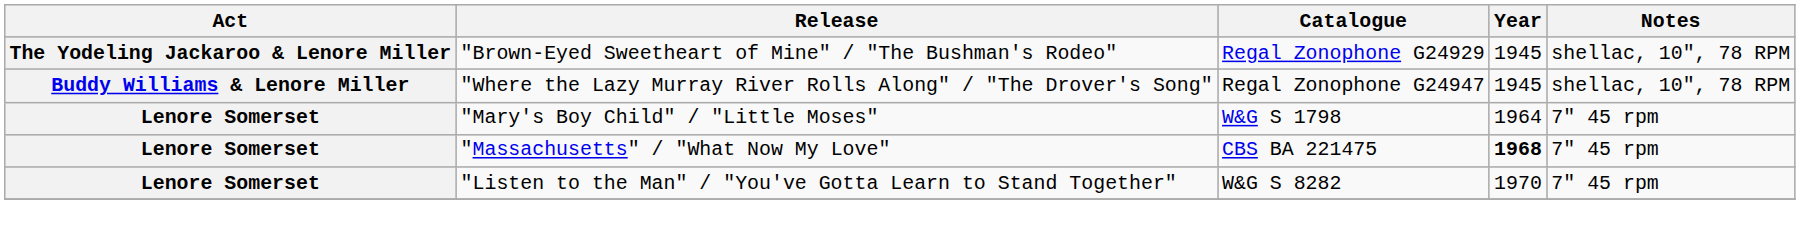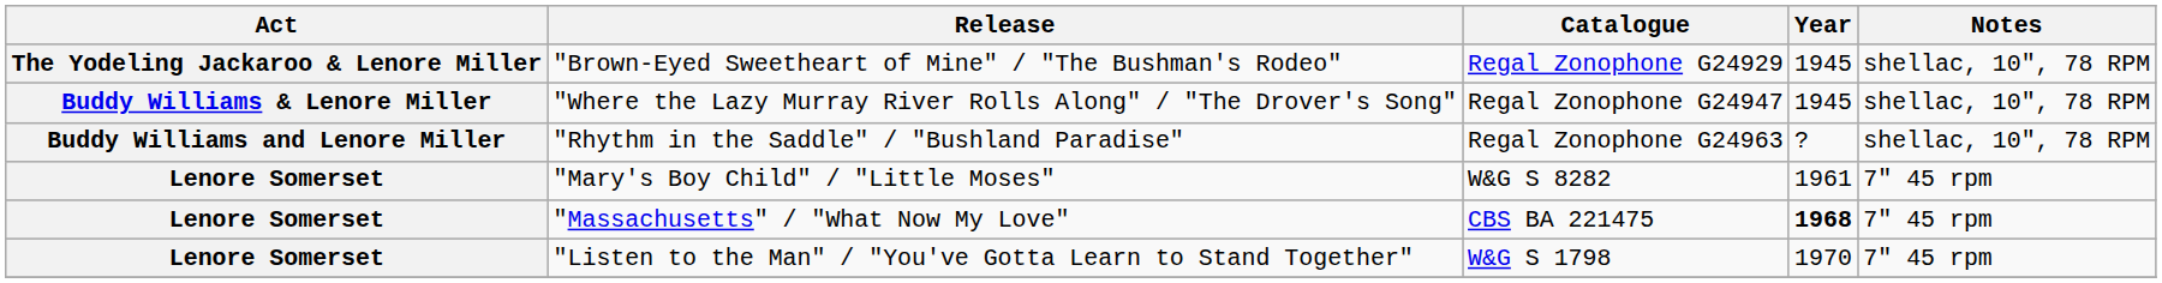 <table class="wikitable plainrowheaders sortable">
 <tr>
 <th scope="col" class="unsortable">Act</th>
 <th scope="col">Release</th>
 <th scope="col">Catalogue</th>
 <th scope="col">Year</th>
 <th scope="col" class="unsortable">Notes</th>
 </tr>
 <tr>
 <th scope="row">The Yodeling Jackaroo & Lenore Miller</th>
 <td>"Brown-Eyed Sweetheart of Mine" / "The Bushman's Rodeo"</td>
 <td><a href='#'>Regal Zonophone</a> G24929</td>
 <td>1945</td>
 <td>shellac, 10", 78 RPM</td>
 </tr>
 <tr>
 <th scope="row"><a href='#'>Buddy Williams</a> & Lenore Miller</th>
 <td>"Where the Lazy Murray River Rolls Along" / "The Drover's Song"</td>
 <td>Regal Zonophone  G24947</td>
 <td>1945</td>
 <td>shellac, 10", 78 RPM</td>
 </tr>
 <tr>
+<th scope="row">Buddy Williams and Lenore Miller</th>
+<td>"Rhythm in the Saddle" / "Bushland Paradise"</td>
+<td>Regal Zonophone G24963</td>
+<td>?</td>
+<td>shellac, 10", 78 RPM </td>
+</tr>
+<tr>
 <th scope="row">Lenore Somerset</th>
 <td>"Mary's Boy Child" / "Little Moses"</td>
-<td><a href='#'>W&G</a> S 1798</td>
-<td>1964</td>
+<td>W&G S 8282</td>
+<td>1961</td>
 <td>7" 45 rpm</td>
 </tr>
 <tr>
 <th scope="row">Lenore Somerset</th>
 <td>"<a href='#'>Massachusetts</a>" / "What Now My Love"</td>
 <td><a href='#'>CBS</a> BA 221475</td>
 <td><strong>1968</strong></td>
 <td>7" 45 rpm</td>
 </tr>
 <tr>
 <th scope="row">Lenore Somerset</th>
 <td>"Listen to the Man" / "You've Gotta Learn to Stand Together"</td>
-<td>W&G S 8282</td>
+<td><a href='#'>W&G</a> S 1798</td>
 <td>1970</td>
 <td>7" 45 rpm</td>
 </tr>
 <tr>
 </tr>
 </table>
